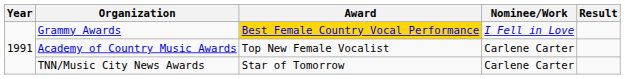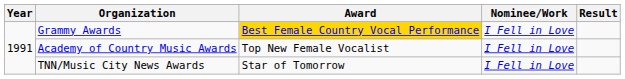 <table class="wikitable">
 <tr>
 <th>Year</th>
 <th>Organization</th>
 <th>Award</th>
 <th>Nominee/Work</th>
 <th>Result</th>
 </tr>
 <tr>
 <td rowspan=3>1991</td>
 <td><a href='#'>Grammy Awards</a></td>
 <td style="background: gold;"><a href='#'>Best Female Country Vocal Performance</a></td>
 <td><em><a href='#'>I Fell in Love</a></em></td>
 <td></td>
 </tr>
 <tr>
 <td><a href='#'>Academy of Country Music Awards</a></td>
 <td>Top New Female Vocalist</td>
-<td>Carlene Carter</td>
+<td><em><a href='#'>I Fell in Love</a></em></td>
 <td></td>
 </tr>
 <tr>
 <td>TNN/Music City News Awards</td>
 <td>Star of Tomorrow</td>
-<td>Carlene Carter</td>
+<td><em><a href='#'>I Fell in Love</a></em></td>
 <td></td>
 </tr>
 </table>
